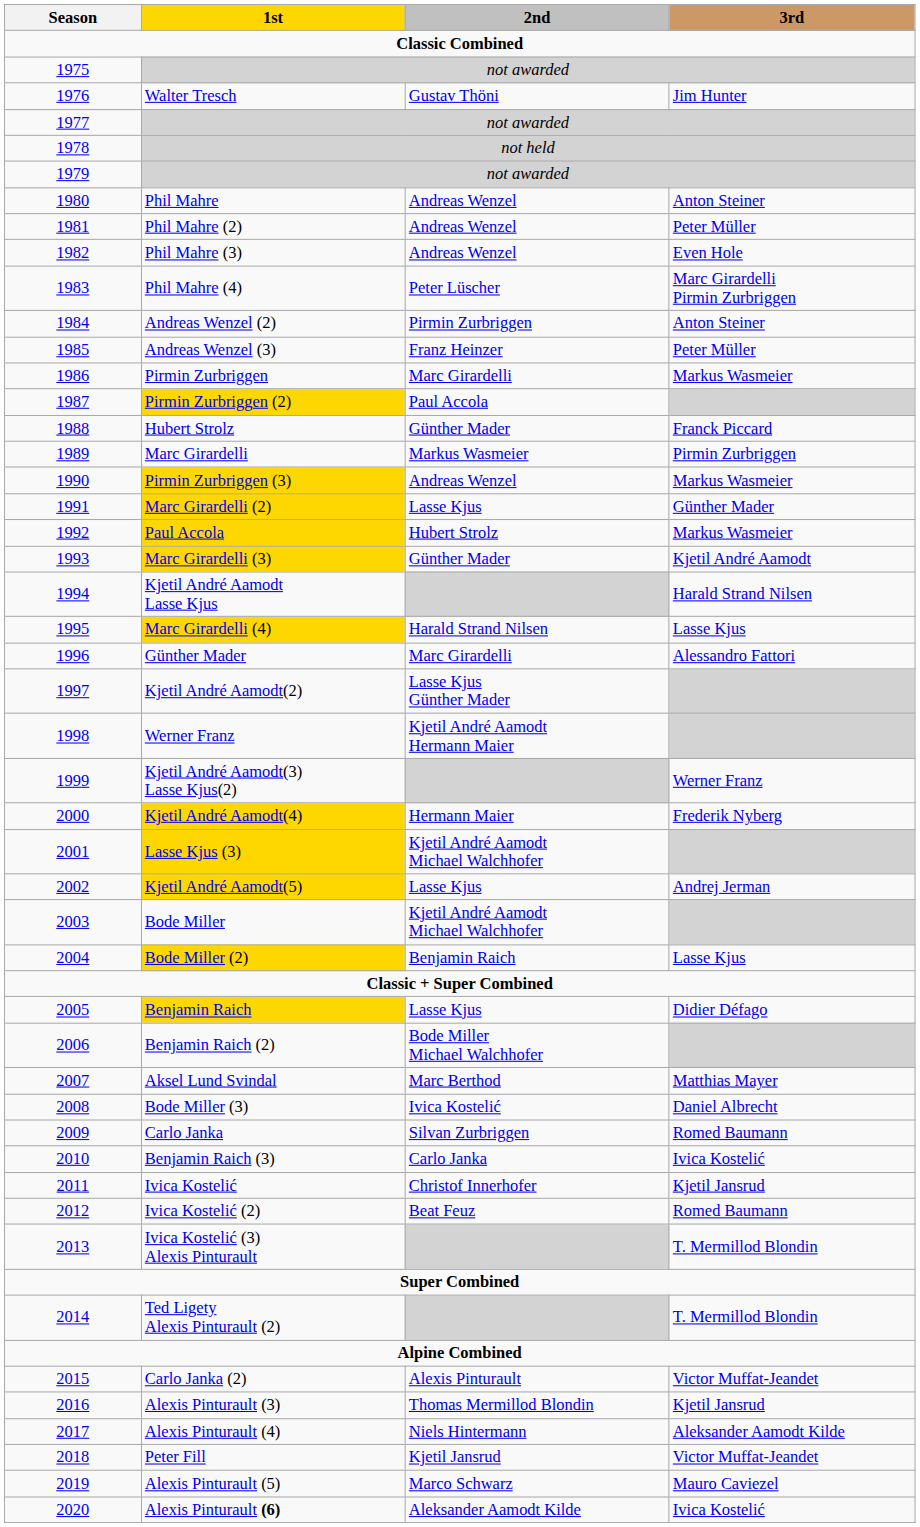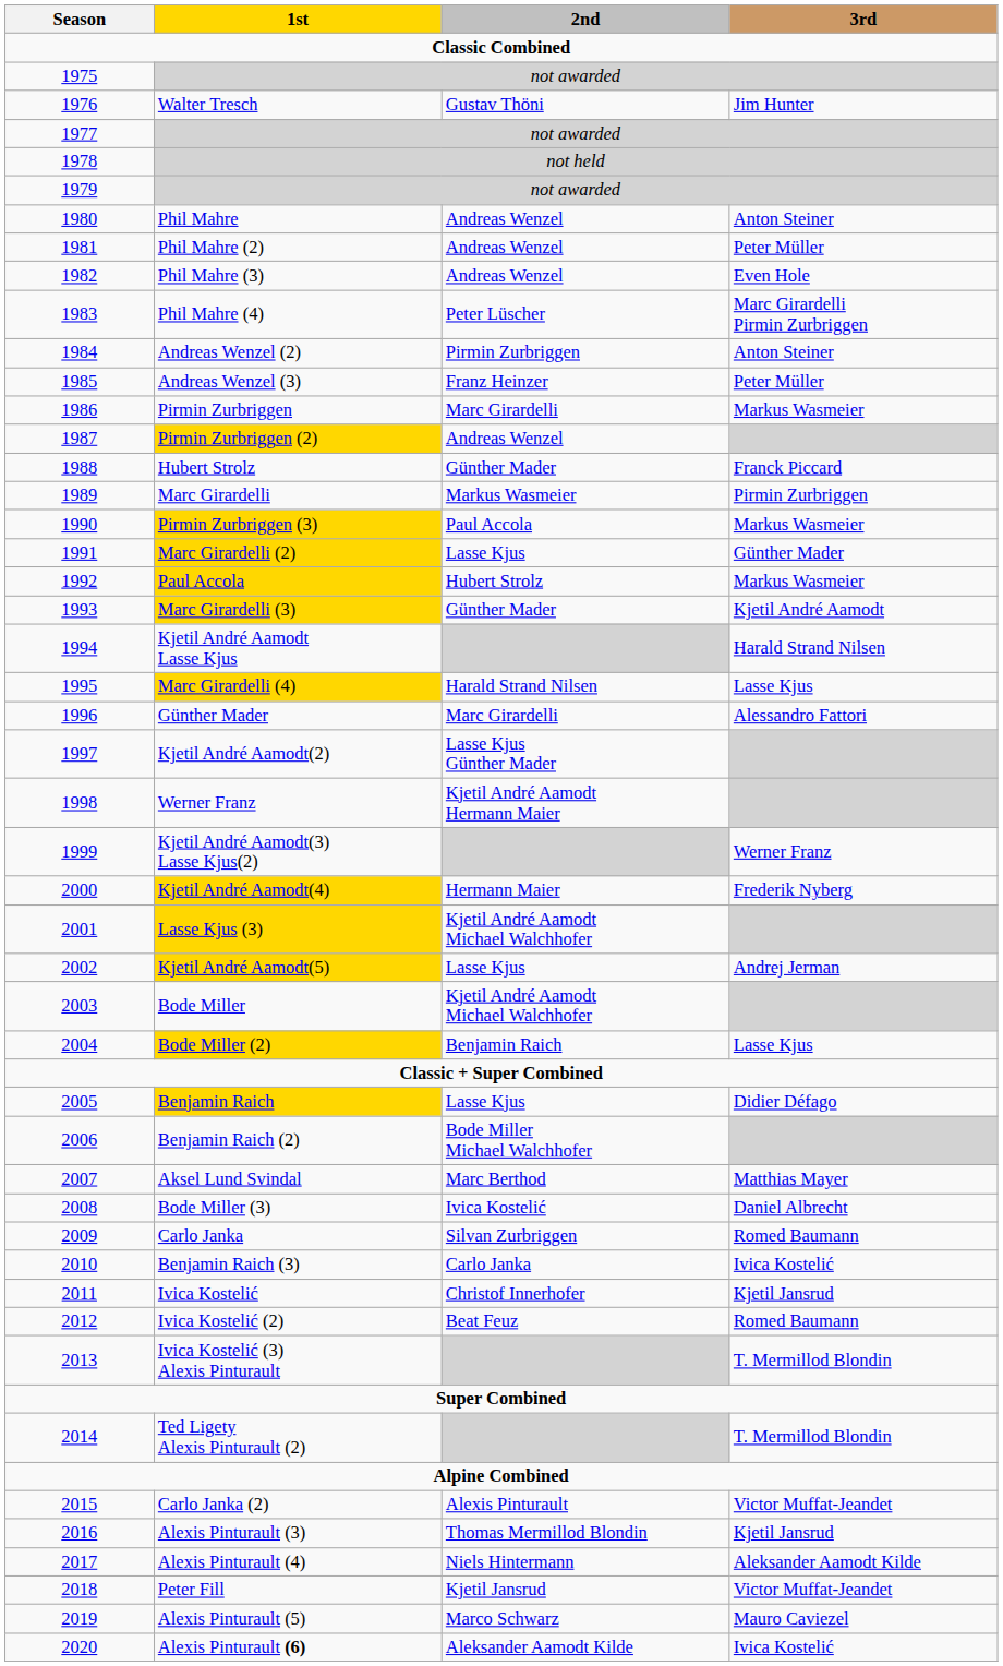 <table class="wikitable" width=70% style="font-size:100%; style="text-align:left;">
 <tr style="background-color:#EDEDED;">
 <th style="background: hintergrundfarbe6; width:15%">Season</th>
 <th style="background:    gold; width:29%">1st</th>
 <th style="background:  silver; width:29%">2nd</th>
 <th style="background: #CC9966; width:29%">3rd</th>
 </tr>
 <tr>
 <td colspan=4 align=center><strong>Classic Combined</strong></td>
 </tr>
 <tr>
 <td align=center><a href='#'>1975</a></td>
 <td colspan=3 bgcolor=lightgrey align=center><em>not awarded</em></td>
 </tr>
 <tr>
 <td align=center><a href='#'>1976</a> </td>
 <td> <a href='#'>Walter Tresch</a></td>
 <td> <a href='#'>Gustav Thöni</a></td>
 <td> <a href='#'>Jim Hunter</a></td>
 </tr>
 <tr>
 <td align=center><a href='#'>1977</a></td>
 <td colspan=3 bgcolor=lightgrey align=center><em>not awarded</em></td>
 </tr>
 <tr>
 <td align=center><a href='#'>1978</a></td>
 <td colspan=3 bgcolor=lightgrey align=center><em>not held</em></td>
 </tr>
 <tr>
 <td align=center><a href='#'>1979</a></td>
 <td colspan=3 bgcolor=lightgrey align=center><em>not awarded</em></td>
 </tr>
 <tr>
 <td align=center><a href='#'>1980</a> </td>
 <td> <a href='#'>Phil Mahre</a></td>
 <td> <a href='#'>Andreas Wenzel</a></td>
 <td> <a href='#'>Anton Steiner</a></td>
 </tr>
 <tr>
 <td align=center><a href='#'>1981</a> </td>
 <td> <a href='#'>Phil Mahre</a> (2)</td>
 <td> <a href='#'>Andreas Wenzel</a></td>
 <td> <a href='#'>Peter Müller</a></td>
 </tr>
 <tr>
 <td align=center><a href='#'>1982</a> </td>
 <td> <a href='#'>Phil Mahre</a> (3)</td>
 <td> <a href='#'>Andreas Wenzel</a></td>
 <td> <a href='#'>Even Hole</a></td>
 </tr>
 <tr>
 <td align=center><a href='#'>1983</a> </td>
 <td> <a href='#'>Phil Mahre</a> (4)</td>
 <td> <a href='#'>Peter Lüscher</a></td>
 <td> <a href='#'>Marc Girardelli</a><br> <a href='#'>Pirmin Zurbriggen</a></td>
 </tr>
 <tr>
 <td align=center><a href='#'>1984</a> </td>
 <td> <a href='#'>Andreas Wenzel</a> (2)</td>
 <td> <a href='#'>Pirmin Zurbriggen</a></td>
 <td> <a href='#'>Anton Steiner</a></td>
 </tr>
 <tr>
 <td align=center><a href='#'>1985</a> </td>
 <td> <a href='#'>Andreas Wenzel</a> (3)</td>
 <td> <a href='#'>Franz Heinzer</a></td>
 <td> <a href='#'>Peter Müller</a></td>
 </tr>
 <tr>
 <td align=center><a href='#'>1986</a> </td>
 <td> <a href='#'>Pirmin Zurbriggen</a></td>
 <td> <a href='#'>Marc Girardelli</a></td>
 <td> <a href='#'>Markus Wasmeier</a></td>
 </tr>
 <tr>
 <td align=center><a href='#'>1987</a> </td>
 <td style="background:gold;"> <a href='#'>Pirmin Zurbriggen</a> (2)</td>
-<td> <a href='#'>Paul Accola</a></td>
+<td> <a href='#'>Andreas Wenzel</a></td>
 <td bgcolor=lightgrey></td>
 </tr>
 <tr>
 <td align=center><a href='#'>1988</a> </td>
 <td> <a href='#'>Hubert Strolz</a></td>
 <td> <a href='#'>Günther Mader</a></td>
 <td> <a href='#'>Franck Piccard</a></td>
 </tr>
 <tr>
 <td align=center><a href='#'>1989</a> </td>
 <td> <a href='#'>Marc Girardelli</a></td>
 <td> <a href='#'>Markus Wasmeier</a></td>
 <td> <a href='#'>Pirmin Zurbriggen</a></td>
 </tr>
 <tr>
 <td align=center><a href='#'>1990</a> </td>
 <td style="background:gold;"> <a href='#'>Pirmin Zurbriggen</a> (3)</td>
-<td> <a href='#'>Andreas Wenzel</a></td>
+<td> <a href='#'>Paul Accola</a></td>
 <td> <a href='#'>Markus Wasmeier</a></td>
 </tr>
 <tr>
 <td align=center><a href='#'>1991</a> </td>
 <td style="background:gold;"> <a href='#'>Marc Girardelli</a> (2)</td>
 <td> <a href='#'>Lasse Kjus</a></td>
 <td> <a href='#'>Günther Mader</a></td>
 </tr>
 <tr>
 <td align=center><a href='#'>1992</a> </td>
 <td style="background:gold;"> <a href='#'>Paul Accola</a></td>
 <td> <a href='#'>Hubert Strolz</a></td>
 <td> <a href='#'>Markus Wasmeier</a></td>
 </tr>
 <tr>
 <td align=center><a href='#'>1993</a> </td>
 <td style="background:gold;"> <a href='#'>Marc Girardelli</a> (3)</td>
 <td> <a href='#'>Günther Mader</a></td>
 <td> <a href='#'>Kjetil André Aamodt</a></td>
 </tr>
 <tr>
 <td align=center><a href='#'>1994</a> </td>
 <td> <a href='#'>Kjetil André Aamodt</a> <br> <a href='#'>Lasse Kjus</a></td>
 <td bgcolor=lightgrey></td>
 <td> <a href='#'>Harald Strand Nilsen</a></td>
 </tr>
 <tr>
 <td align=center><a href='#'>1995</a> </td>
 <td style="background:gold;"> <a href='#'>Marc Girardelli</a> (4)</td>
 <td> <a href='#'>Harald Strand Nilsen</a></td>
 <td> <a href='#'>Lasse Kjus</a></td>
 </tr>
 <tr>
 <td align=center><a href='#'>1996</a> </td>
 <td> <a href='#'>Günther Mader</a></td>
 <td> <a href='#'>Marc Girardelli</a></td>
 <td> <a href='#'>Alessandro Fattori</a></td>
 </tr>
 <tr>
 <td align=center><a href='#'>1997</a> </td>
 <td> <a href='#'>Kjetil André Aamodt</a>(2)</td>
 <td> <a href='#'>Lasse Kjus</a><br> <a href='#'>Günther Mader</a></td>
 <td bgcolor=lightgrey></td>
 </tr>
 <tr>
 <td align=center><a href='#'>1998</a> </td>
 <td> <a href='#'>Werner Franz</a></td>
 <td> <a href='#'>Kjetil André Aamodt</a><br> <a href='#'>Hermann Maier</a></td>
 <td bgcolor=lightgrey></td>
 </tr>
 <tr>
 <td align=center><a href='#'>1999</a> </td>
 <td> <a href='#'>Kjetil André Aamodt</a>(3) <br> <a href='#'>Lasse Kjus</a>(2)</td>
 <td bgcolor=lightgrey></td>
 <td> <a href='#'>Werner Franz</a></td>
 </tr>
 <tr>
 <td align=center><a href='#'>2000</a> </td>
 <td style="background:gold;"> <a href='#'>Kjetil André Aamodt</a>(4)</td>
 <td> <a href='#'>Hermann Maier</a></td>
 <td> <a href='#'>Frederik Nyberg</a></td>
 </tr>
 <tr>
 <td align=center><a href='#'>2001</a> </td>
 <td style="background:gold;"> <a href='#'>Lasse Kjus</a> (3)</td>
 <td> <a href='#'>Kjetil André Aamodt</a><br> <a href='#'>Michael Walchhofer</a></td>
 <td bgcolor=lightgrey></td>
 </tr>
 <tr>
 <td align=center><a href='#'>2002</a> </td>
 <td style="background:gold;"> <a href='#'>Kjetil André Aamodt</a>(5)</td>
 <td> <a href='#'>Lasse Kjus</a></td>
 <td> <a href='#'>Andrej Jerman</a></td>
 </tr>
 <tr>
 <td align=center><a href='#'>2003</a> </td>
 <td> <a href='#'>Bode Miller</a></td>
 <td> <a href='#'>Kjetil André Aamodt</a><br> <a href='#'>Michael Walchhofer</a></td>
 <td bgcolor=lightgrey></td>
 </tr>
 <tr>
 <td align=center><a href='#'>2004</a> </td>
 <td style="background:gold;"> <a href='#'>Bode Miller</a> (2)</td>
 <td> <a href='#'>Benjamin Raich</a></td>
 <td> <a href='#'>Lasse Kjus</a></td>
 </tr>
 <tr>
 <td colspan=4 align=center><strong>Classic + Super Combined</strong></td>
 </tr>
 <tr>
 <td align=center><a href='#'>2005</a> </td>
 <td style="background:gold;"> <a href='#'>Benjamin Raich</a></td>
 <td> <a href='#'>Lasse Kjus</a></td>
 <td> <a href='#'>Didier Défago</a></td>
 </tr>
 <tr>
 <td align=center><a href='#'>2006</a> </td>
 <td> <a href='#'>Benjamin Raich</a> (2)</td>
 <td> <a href='#'>Bode Miller</a><br> <a href='#'>Michael Walchhofer</a></td>
 <td bgcolor=lightgrey></td>
 </tr>
 <tr>
 <td align=center><a href='#'>2007</a></td>
 <td> <a href='#'>Aksel Lund Svindal</a></td>
 <td> <a href='#'>Marc Berthod</a></td>
 <td> <a href='#'>Matthias Mayer</a></td>
 </tr>
 <tr>
 <td align=center><a href='#'>2008</a></td>
 <td> <a href='#'>Bode Miller</a> (3)</td>
 <td> <a href='#'>Ivica Kostelić</a></td>
 <td> <a href='#'>Daniel Albrecht</a></td>
 </tr>
 <tr>
 <td align=center><a href='#'>2009</a></td>
 <td> <a href='#'>Carlo Janka</a></td>
 <td> <a href='#'>Silvan Zurbriggen</a></td>
 <td> <a href='#'>Romed Baumann</a></td>
 </tr>
 <tr>
 <td align=center><a href='#'>2010</a></td>
 <td> <a href='#'>Benjamin Raich</a> (3)</td>
 <td> <a href='#'>Carlo Janka</a></td>
 <td> <a href='#'>Ivica Kostelić</a></td>
 </tr>
 <tr>
 <td align=center><a href='#'>2011</a></td>
 <td> <a href='#'>Ivica Kostelić</a></td>
 <td> <a href='#'>Christof Innerhofer</a></td>
 <td> <a href='#'>Kjetil Jansrud</a></td>
 </tr>
 <tr>
 <td align=center><a href='#'>2012</a></td>
 <td> <a href='#'>Ivica Kostelić</a> (2)</td>
 <td> <a href='#'>Beat Feuz</a></td>
 <td> <a href='#'>Romed Baumann</a></td>
 </tr>
 <tr>
 <td align=center><a href='#'>2013</a> </td>
 <td> <a href='#'>Ivica Kostelić</a> (3) <br> <a href='#'>Alexis Pinturault</a></td>
 <td bgcolor=lightgrey></td>
 <td> <a href='#'>T. Mermillod Blondin</a></td>
 </tr>
 <tr>
 <td colspan=4 align=center><strong>Super Combined</strong></td>
 </tr>
 <tr>
 <td align=center><a href='#'>2014</a> </td>
 <td> <a href='#'>Ted Ligety</a> <br> <a href='#'>Alexis Pinturault</a> (2)</td>
 <td bgcolor=lightgrey></td>
 <td> <a href='#'>T. Mermillod Blondin</a></td>
 </tr>
 <tr>
 <td colspan=4 align=center><strong>Alpine Combined</strong></td>
 </tr>
 <tr>
 <td align=center><a href='#'>2015</a> </td>
 <td> <a href='#'>Carlo Janka</a> (2)</td>
 <td> <a href='#'>Alexis Pinturault</a></td>
 <td> <a href='#'>Victor Muffat-Jeandet</a></td>
 </tr>
 <tr>
 <td align=center><a href='#'>2016</a></td>
 <td> <a href='#'>Alexis Pinturault</a> (3)</td>
 <td> <a href='#'>Thomas Mermillod Blondin</a></td>
 <td> <a href='#'>Kjetil Jansrud</a></td>
 </tr>
 <tr>
 <td align=center><a href='#'>2017</a></td>
 <td> <a href='#'>Alexis Pinturault</a> (4)</td>
 <td> <a href='#'>Niels Hintermann</a></td>
 <td> <a href='#'>Aleksander Aamodt Kilde</a></td>
 </tr>
 <tr>
 <td align=center><a href='#'>2018</a></td>
 <td> <a href='#'>Peter Fill</a></td>
 <td> <a href='#'>Kjetil Jansrud</a></td>
 <td> <a href='#'>Victor Muffat-Jeandet</a></td>
 </tr>
 <tr>
 <td align=center><a href='#'>2019</a></td>
 <td> <a href='#'>Alexis Pinturault</a> (5)</td>
 <td> <a href='#'>Marco Schwarz</a></td>
 <td> <a href='#'>Mauro Caviezel</a></td>
 </tr>
 <tr>
 <td align=center><a href='#'>2020</a></td>
 <td><a href='#'>Alexis Pinturault</a> <strong>(6)</strong></td>
 <td> <a href='#'>Aleksander Aamodt Kilde</a></td>
 <td> <a href='#'>Ivica Kostelić</a></td>
 </tr>
 <tr>
 </tr>
 </table>
